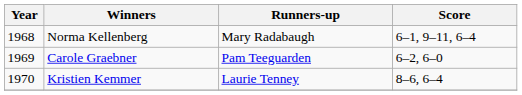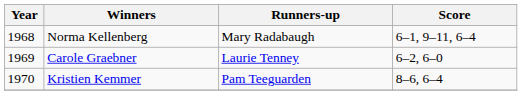 <table class="wikitable">
 <tr>
 <th style="width:40px">Year</th>
 <th style="width:200px">Winners</th>
 <th style="width:200px">Runners-up</th>
 <th style="width:140px" class="unsortable">Score</th>
 </tr>
 <tr>
 <td>1968</td>
 <td> Norma Kellenberg</td>
 <td> Mary Radabaugh</td>
 <td>6–1, 9–11, 6–4</td>
 </tr>
 <tr>
 <td>1969</td>
 <td> <a href='#'>Carole Graebner</a></td>
-<td> <a href='#'>Pam Teeguarden</a></td>
+<td> <a href='#'>Laurie Tenney</a></td>
 <td>6–2, 6–0</td>
 </tr>
 <tr>
 <td>1970</td>
 <td> <a href='#'>Kristien Kemmer</a></td>
-<td> <a href='#'>Laurie Tenney</a></td>
+<td> <a href='#'>Pam Teeguarden</a></td>
 <td>8–6, 6–4</td>
 </tr>
 <tr>
 </tr>
 </table>
